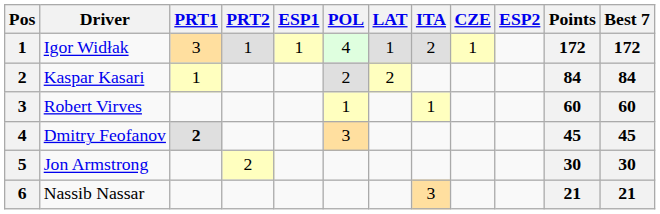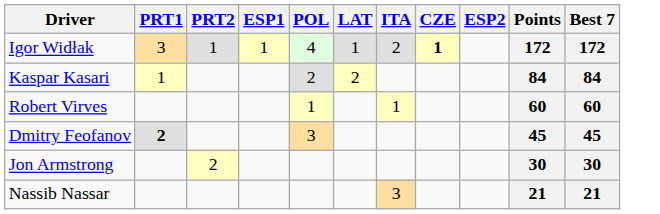 <table class="wikitable" style="font-size: 85%; text-align: center">
 <tr valign="top">
-<th valign="middle">Pos</th>
 <th valign="middle">Driver</th>
 <th><a href='#'>PRT1</a><br></th>
 <th><a href='#'>PRT2</a><br></th>
 <th><a href='#'>ESP1</a><br></th>
 <th><a href='#'>POL</a><br></th>
 <th><a href='#'>LAT</a><br></th>
 <th><a href='#'>ITA</a><br></th>
 <th><a href='#'>CZE</a><br></th>
 <th><a href='#'>ESP2</a><br></th>
 <th valign="middle">Points</th>
 <th valign="middle">Best 7</th>
 </tr>
 <tr>
-<th>1</th>
 <td align=left> <a href='#'>Igor Widłak</a></td>
 <td style="background:#FFDF9F;">3</td>
 <td style="background:#DFDFDF;">1</td>
 <td style="background:#FFFFBF;">1</td>
 <td style="background:#DFFFDF;">4</td>
 <td style="background:#DFDFDF;">1</td>
 <td style="background:#DFDFDF;">2</td>
-<td style="background:#FFFFBF;">1</td>
+<td style="background:#FFFFBF;"><strong>1</strong></td>
 <td></td>
 <th>172</th>
 <th>172</th>
 </tr>
 <tr>
-<th>2</th>
 <td align=left> <a href='#'>Kaspar Kasari</a></td>
 <td style="background:#FFFFBF;">1</td>
 <td></td>
 <td></td>
 <td style="background:#DFDFDF;">2</td>
 <td style="background:#FFFFBF;">2</td>
 <td></td>
 <td></td>
 <td></td>
 <th>84</th>
 <th>84</th>
 </tr>
 <tr>
-<th>3</th>
 <td align="left"> <a href='#'>Robert Virves</a></td>
 <td></td>
 <td></td>
 <td></td>
 <td style="background:#FFFFBF;">1</td>
 <td></td>
 <td style="background:#FFFFBF;">1</td>
 <td></td>
 <td></td>
 <th>60</th>
 <th>60</th>
 </tr>
 <tr>
-<th>4</th>
 <td align="left"> <a href='#'>Dmitry Feofanov</a></td>
 <td style="background:#DFDFDF;"><strong>2</strong></td>
 <td></td>
 <td></td>
 <td style="background:#FFDF9F;">3</td>
 <td></td>
 <td></td>
 <td></td>
 <td></td>
 <th>45</th>
 <th>45</th>
 </tr>
 <tr>
-<th>5</th>
 <td align="left"> <a href='#'>Jon Armstrong</a></td>
 <td></td>
 <td style="background:#FFFFBF;">2</td>
 <td></td>
 <td></td>
 <td></td>
 <td></td>
 <td></td>
 <td></td>
 <th>30</th>
 <th>30</th>
 </tr>
 <tr>
-<th>6</th>
 <td align="left"> Nassib Nassar</td>
 <td></td>
 <td></td>
 <td></td>
 <td></td>
 <td></td>
 <td style="background:#FFDF9F;">3</td>
 <td></td>
 <td></td>
 <th>21</th>
 <th>21</th>
 </tr>
 </table>
